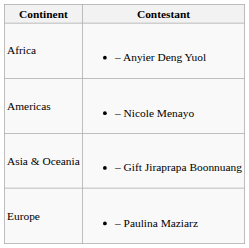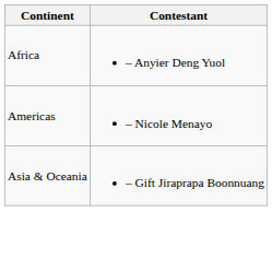 <table class="wikitable sortable" style="font-size:95%;">
 <tr>
 <th>Continent</th>
 <th>Contestant</th>
 </tr>
 <tr>
 <td>Africa</td>
 <td><br><ul><li> – Anyier Deng Yuol</li></ul></td>
 </tr>
 <tr>
 <td>Americas</td>
 <td><br><ul><li> – Nicole Menayo</li></ul></td>
 </tr>
 <tr>
 <td>Asia & Oceania</td>
 <td><br><ul><li> – Gift Jiraprapa Boonnuang</li></ul></td>
 </tr>
-<tr>
-<td>Europe</td>
-<td><br><ul><li> – Paulina Maziarz</li></ul></td>
-</tr>
 </table>
